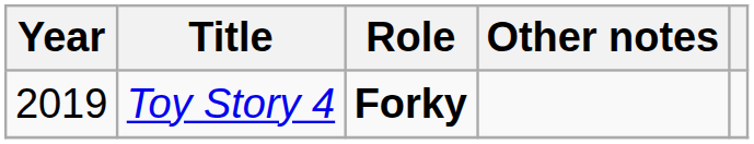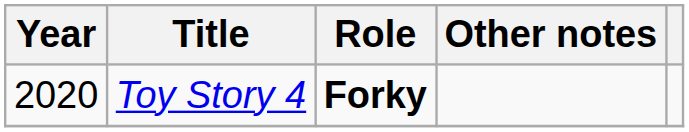 <table class="wikitable">
 <tr>
 <th>Year</th>
 <th>Title</th>
 <th>Role</th>
 <th>Other notes</th>
 <th></th>
 </tr>
 <tr>
-<td>2019</td>
+<td>2020</td>
 <td><em><a href='#'>Toy Story 4</a></em></td>
 <td><strong>Forky</strong></td>
 <td></td>
 <td></td>
 </tr>
 <tr>
 </tr>
 </table>
